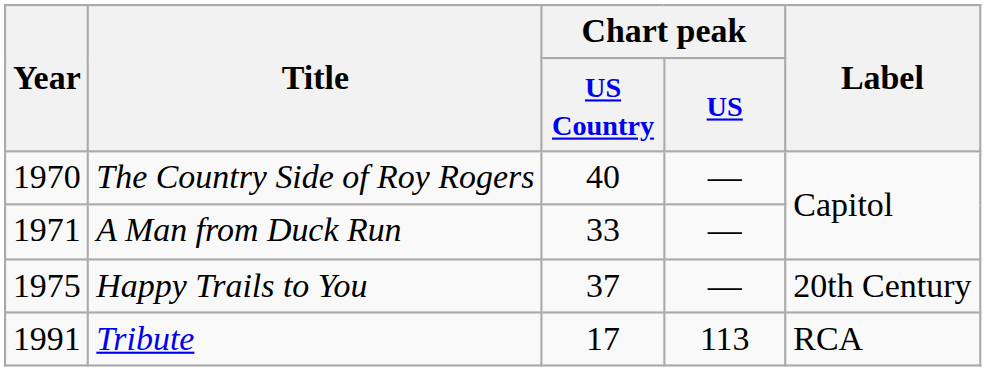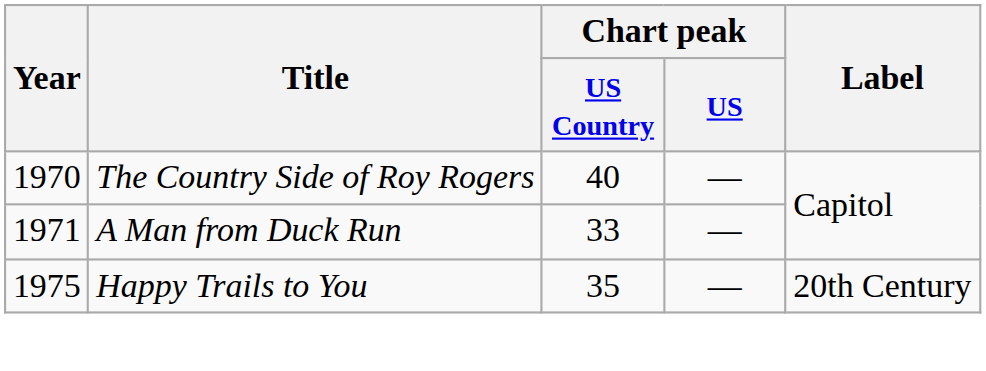 <table class="wikitable">
 <tr>
 <th rowspan="2">Year</th>
 <th rowspan="2">Title</th>
 <th colspan="2">Chart peak</th>
 <th rowspan="2">Label</th>
 </tr>
 <tr>
 <th style="width:50px;"><small><a href='#'>US Country</a></small></th>
 <th style="width:50px;"><small><a href='#'>US</a></small></th>
 </tr>
 <tr>
 <td>1970</td>
 <td><em>The Country Side of Roy Rogers</em></td>
 <td style="text-align:center;">40</td>
 <td style="text-align:center;">—</td>
 <td rowspan="2">Capitol</td>
 </tr>
 <tr>
 <td>1971</td>
 <td><em>A Man from Duck Run</em></td>
 <td style="text-align:center;">33</td>
 <td style="text-align:center;">—</td>
 </tr>
 <tr>
 <td>1975</td>
 <td><em>Happy Trails to You</em></td>
-<td style="text-align:center;">37</td>
+<td style="text-align:center;">35</td>
 <td style="text-align:center;">—</td>
 <td>20th Century</td>
 </tr>
-<tr>
-<td>1991</td>
-<td><em><a href='#'>Tribute</a></em></td>
-<td style="text-align:center;">17</td>
-<td style="text-align:center;">113</td>
-<td>RCA</td>
-</tr>
 </table>
